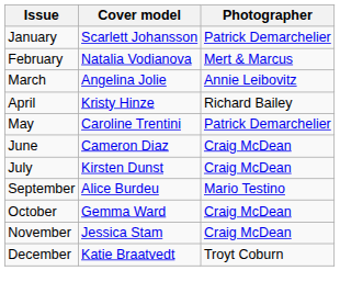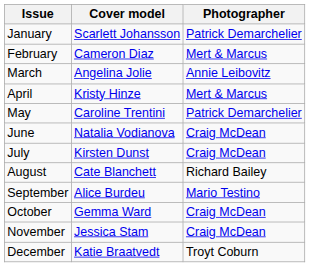 <table class="wikitable">
 <tr>
 <th>Issue</th>
 <th>Cover model</th>
 <th>Photographer</th>
 </tr>
 <tr>
 <td>January</td>
 <td><a href='#'>Scarlett Johansson</a></td>
 <td><a href='#'>Patrick Demarchelier</a></td>
 </tr>
 <tr>
 <td>February</td>
-<td><a href='#'>Natalia Vodianova</a></td>
+<td><a href='#'>Cameron Diaz</a></td>
 <td><a href='#'>Mert & Marcus</a></td>
 </tr>
 <tr>
 <td>March</td>
 <td><a href='#'>Angelina Jolie</a></td>
 <td><a href='#'>Annie Leibovitz</a></td>
 </tr>
 <tr>
 <td>April</td>
 <td><a href='#'>Kristy Hinze</a></td>
-<td>Richard Bailey</td>
+<td><a href='#'>Mert & Marcus</a></td>
 </tr>
 <tr>
 <td>May</td>
 <td><a href='#'>Caroline Trentini</a></td>
 <td><a href='#'>Patrick Demarchelier</a></td>
 </tr>
 <tr>
 <td>June</td>
-<td><a href='#'>Cameron Diaz</a></td>
+<td><a href='#'>Natalia Vodianova</a></td>
 <td><a href='#'>Craig McDean</a></td>
 </tr>
 <tr>
 <td>July</td>
 <td><a href='#'>Kirsten Dunst</a></td>
 <td><a href='#'>Craig McDean</a></td>
+</tr>
+<tr>
+<td>August</td>
+<td><a href='#'>Cate Blanchett</a></td>
+<td>Richard Bailey</td>
 </tr>
 <tr>
 <td>September</td>
 <td><a href='#'>Alice Burdeu</a></td>
 <td><a href='#'>Mario Testino</a></td>
 </tr>
 <tr>
 <td>October</td>
 <td><a href='#'>Gemma Ward</a></td>
 <td><a href='#'>Craig McDean</a></td>
 </tr>
 <tr>
 <td>November</td>
 <td><a href='#'>Jessica Stam</a></td>
 <td><a href='#'>Craig McDean</a></td>
 </tr>
 <tr>
 <td>December</td>
 <td><a href='#'>Katie Braatvedt</a></td>
 <td>Troyt Coburn</td>
 </tr>
 </table>
